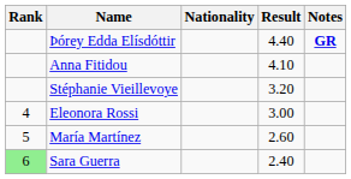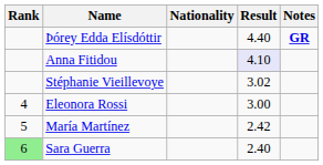 <table class="wikitable sortable" style="text-align:center; font-size:95%">
 <tr>
 <th>Rank</th>
 <th>Name</th>
 <th>Nationality</th>
 <th>Result</th>
 <th>Notes</th>
 </tr>
 <tr>
 <td></td>
 <td align=left><a href='#'>Þórey Edda Elísdóttir</a></td>
 <td align=left></td>
 <td>4.40</td>
 <td><strong><a href='#'>GR</a></strong></td>
 </tr>
 <tr>
 <td></td>
 <td align=left><a href='#'>Anna Fitidou</a></td>
 <td align=left></td>
-<td>4.10</td>
+<td style="background: lavender;">4.10</td>
 <td></td>
 </tr>
 <tr>
 <td></td>
 <td align=left><a href='#'>Stéphanie Vieillevoye</a></td>
 <td align=left></td>
-<td>3.20</td>
+<td>3.02</td>
 <td></td>
 </tr>
 <tr>
 <td>4</td>
 <td align=left><a href='#'>Eleonora Rossi</a></td>
 <td align=left></td>
 <td>3.00</td>
 <td></td>
 </tr>
 <tr>
 <td>5</td>
 <td align=left><a href='#'>María Martínez</a></td>
 <td align=left></td>
-<td>2.60</td>
+<td>2.42</td>
 <td></td>
 </tr>
 <tr>
 <td style="background: lightgreen;">6</td>
 <td align=left><a href='#'>Sara Guerra</a></td>
 <td align=left></td>
 <td>2.40</td>
 <td></td>
 </tr>
 </table>
